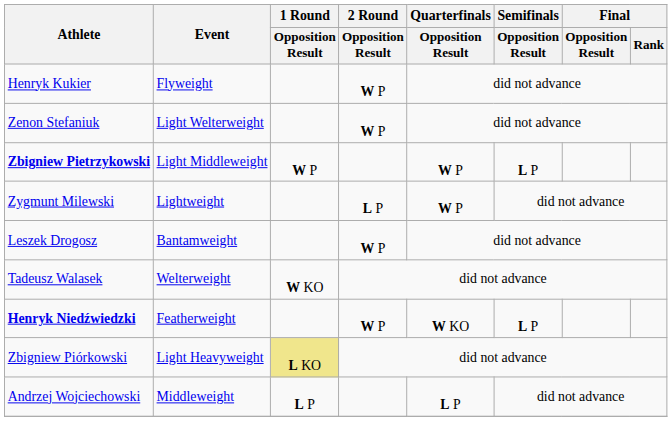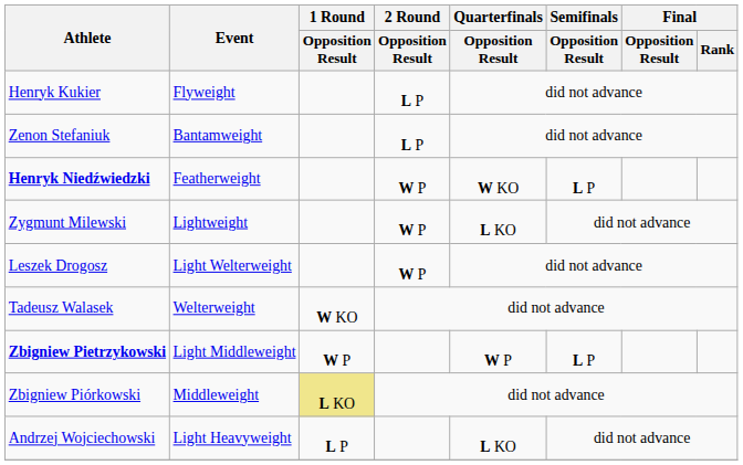 <table class="wikitable" style="font-size:90%">
 <tr>
 <th rowspan="2">Athlete</th>
 <th rowspan="2">Event</th>
 <th>1 Round</th>
 <th>2 Round</th>
 <th>Quarterfinals</th>
 <th>Semifinals</th>
 <th colspan=2>Final</th>
 </tr>
 <tr style="font-size:95%">
 <th>Opposition<br>Result</th>
 <th>Opposition<br>Result</th>
 <th>Opposition<br>Result</th>
 <th>Opposition<br>Result</th>
 <th>Opposition<br>Result</th>
 <th>Rank</th>
 </tr>
 <tr align=center>
 <td align=left><a href='#'>Henryk Kukier</a></td>
 <td align=left><a href='#'>Flyweight</a></td>
 <td></td>
+<td><br><strong>L</strong> P</td>
+<td colspan=4>did not advance</td>
+</tr>
+<tr align=center>
+<td align=left><a href='#'>Zenon Stefaniuk</a></td>
+<td align=left><a href='#'>Bantamweight</a></td>
+<td></td>
+<td><br><strong>L</strong> P</td>
+<td colspan=4>did not advance</td>
+</tr>
+<tr align=center>
+<td align=left><strong><a href='#'>Henryk Niedźwiedzki</a></strong></td>
+<td align=left><a href='#'>Featherweight</a></td>
+<td></td>
+<td><br><strong>W</strong> P</td>
+<td><br><strong>W</strong> KO</td>
+<td><br><strong>L</strong> P</td>
+<td></td>
+<td></td>
+</tr>
+<tr align=center>
+<td align=left><a href='#'>Zygmunt Milewski</a></td>
+<td align=left><a href='#'>Lightweight</a></td>
+<td></td>
+<td><br><strong>W</strong> P</td>
+<td><br><strong>L</strong> KO</td>
+<td colspan=3>did not advance</td>
+</tr>
+<tr align=center>
+<td align=left><a href='#'>Leszek Drogosz</a></td>
+<td align=left><a href='#'>Light Welterweight</a></td>
+<td></td>
 <td><br><strong>W</strong> P</td>
 <td colspan=4>did not advance</td>
 </tr>
 <tr align=center>
-<td align=left><a href='#'>Zenon Stefaniuk</a></td>
-<td align=left><a href='#'>Light Welterweight</a></td>
-<td></td>
-<td><br><strong>W</strong> P</td>
-<td colspan=4>did not advance</td>
+<td align=left><a href='#'>Tadeusz Walasek</a></td>
+<td align=left><a href='#'>Welterweight</a></td>
+<td><br><strong>W</strong> KO</td>
+<td colspan=5>did not advance</td>
 </tr>
 <tr align=center>
 <td align=left><strong><a href='#'>Zbigniew Pietrzykowski</a></strong></td>
 <td align=left><a href='#'>Light Middleweight</a></td>
 <td><br><strong>W</strong> P</td>
 <td></td>
 <td><br><strong>W</strong> P</td>
 <td><br><strong>L</strong> P</td>
 <td></td>
 <td></td>
 </tr>
 <tr align=center>
-<td align=left><a href='#'>Zygmunt Milewski</a></td>
-<td align=left><a href='#'>Lightweight</a></td>
-<td></td>
-<td><br><strong>L</strong> P</td>
-<td><br><strong>W</strong> P</td>
-<td colspan=3>did not advance</td>
-</tr>
-<tr align=center>
-<td align=left><a href='#'>Leszek Drogosz</a></td>
-<td align=left><a href='#'>Bantamweight</a></td>
-<td></td>
-<td><br><strong>W</strong> P</td>
-<td colspan=4>did not advance</td>
-</tr>
-<tr align=center>
-<td align=left><a href='#'>Tadeusz Walasek</a></td>
-<td align=left><a href='#'>Welterweight</a></td>
-<td><br><strong>W</strong> KO</td>
-<td colspan=5>did not advance</td>
-</tr>
-<tr align=center>
-<td align=left><strong><a href='#'>Henryk Niedźwiedzki</a></strong></td>
-<td align=left><a href='#'>Featherweight</a></td>
-<td></td>
-<td><br><strong>W</strong> P</td>
-<td><br><strong>W</strong> KO</td>
-<td><br><strong>L</strong> P</td>
-<td></td>
-<td></td>
-</tr>
-<tr align=center>
 <td align=left><a href='#'>Zbigniew Piórkowski</a></td>
-<td align=left><a href='#'>Light Heavyweight</a></td>
+<td align=left><a href='#'>Middleweight</a></td>
 <td style="background: khaki;"><br><strong>L</strong> KO</td>
 <td colspan=5>did not advance</td>
 </tr>
 <tr align=center>
 <td align=left><a href='#'>Andrzej Wojciechowski</a></td>
-<td align=left><a href='#'>Middleweight</a></td>
+<td align=left><a href='#'>Light Heavyweight</a></td>
 <td><br><strong>L</strong> P</td>
 <td></td>
-<td><br><strong>L</strong> P</td>
+<td><br><strong>L</strong> KO</td>
 <td colspan=3>did not advance</td>
 </tr>
 <tr align=center>
 </tr>
 </table>
